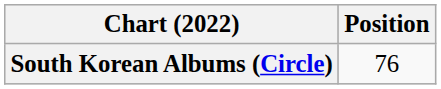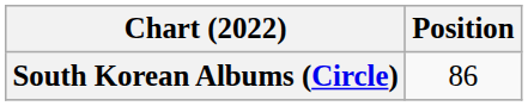 <table class="wikitable plainrowheaders" style="text-align:center">
 <tr>
 <th scope="col">Chart (2022)</th>
 <th scope="col">Position</th>
 </tr>
 <tr>
 <th scope="row">South Korean Albums (<a href='#'>Circle</a>)</th>
-<td>76</td>
+<td>86</td>
 </tr>
 </table>
